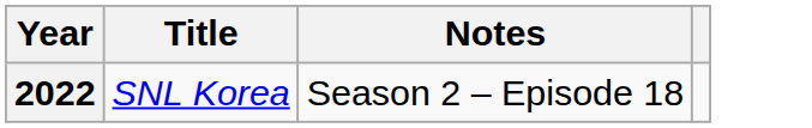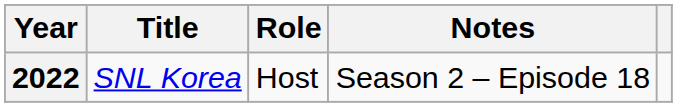 <table class="wikitable sortable plainrowheaders">
 <tr>
 <th scope="col">Year</th>
 <th scope="col">Title</th>
+<th scope="col">Role</th>
 <th scope="col">Notes</th>
 <th scope="col" class="unsortable"></th>
 </tr>
 <tr>
 <th scope="row">2022</th>
 <td><em><a href='#'>SNL Korea</a></em></td>
+<td>Host</td>
 <td>Season 2 – Episode 18</td>
 <td></td>
 </tr>
 </table>
